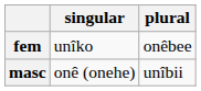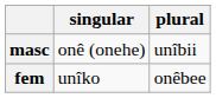 <table class=wikitable>
 <tr>
 <th></th>
 <th>singular</th>
 <th>plural</th>
 </tr>
 <tr>
+<th>masc</th>
+<td>onê (onehe)</td>
+<td>unîbii</td>
+</tr>
+<tr>
 <th>fem</th>
 <td>unîko</td>
 <td>onêbee</td>
 </tr>
-<tr>
-<th>masc</th>
-<td>onê (onehe)</td>
-<td>unîbii</td>
-</tr>
 </table>
